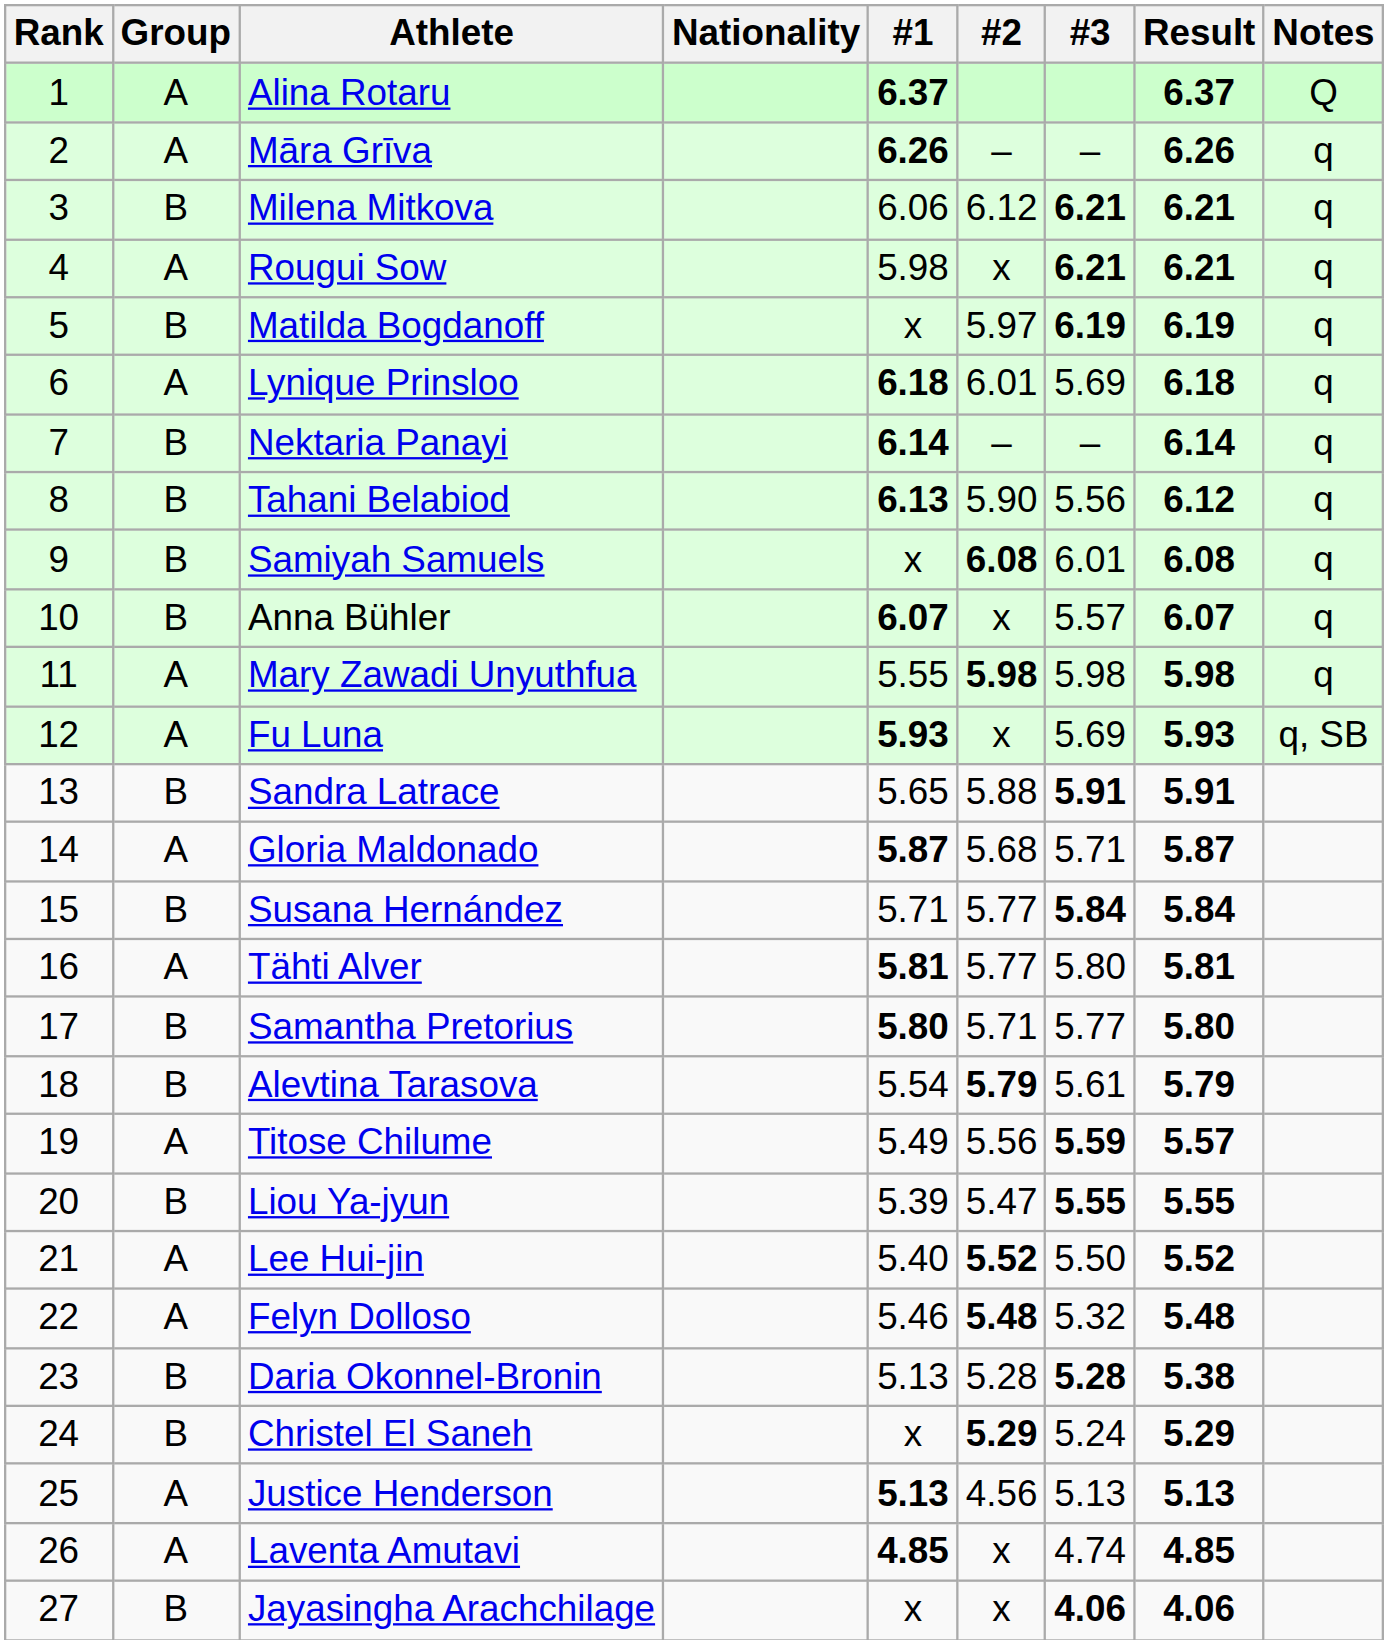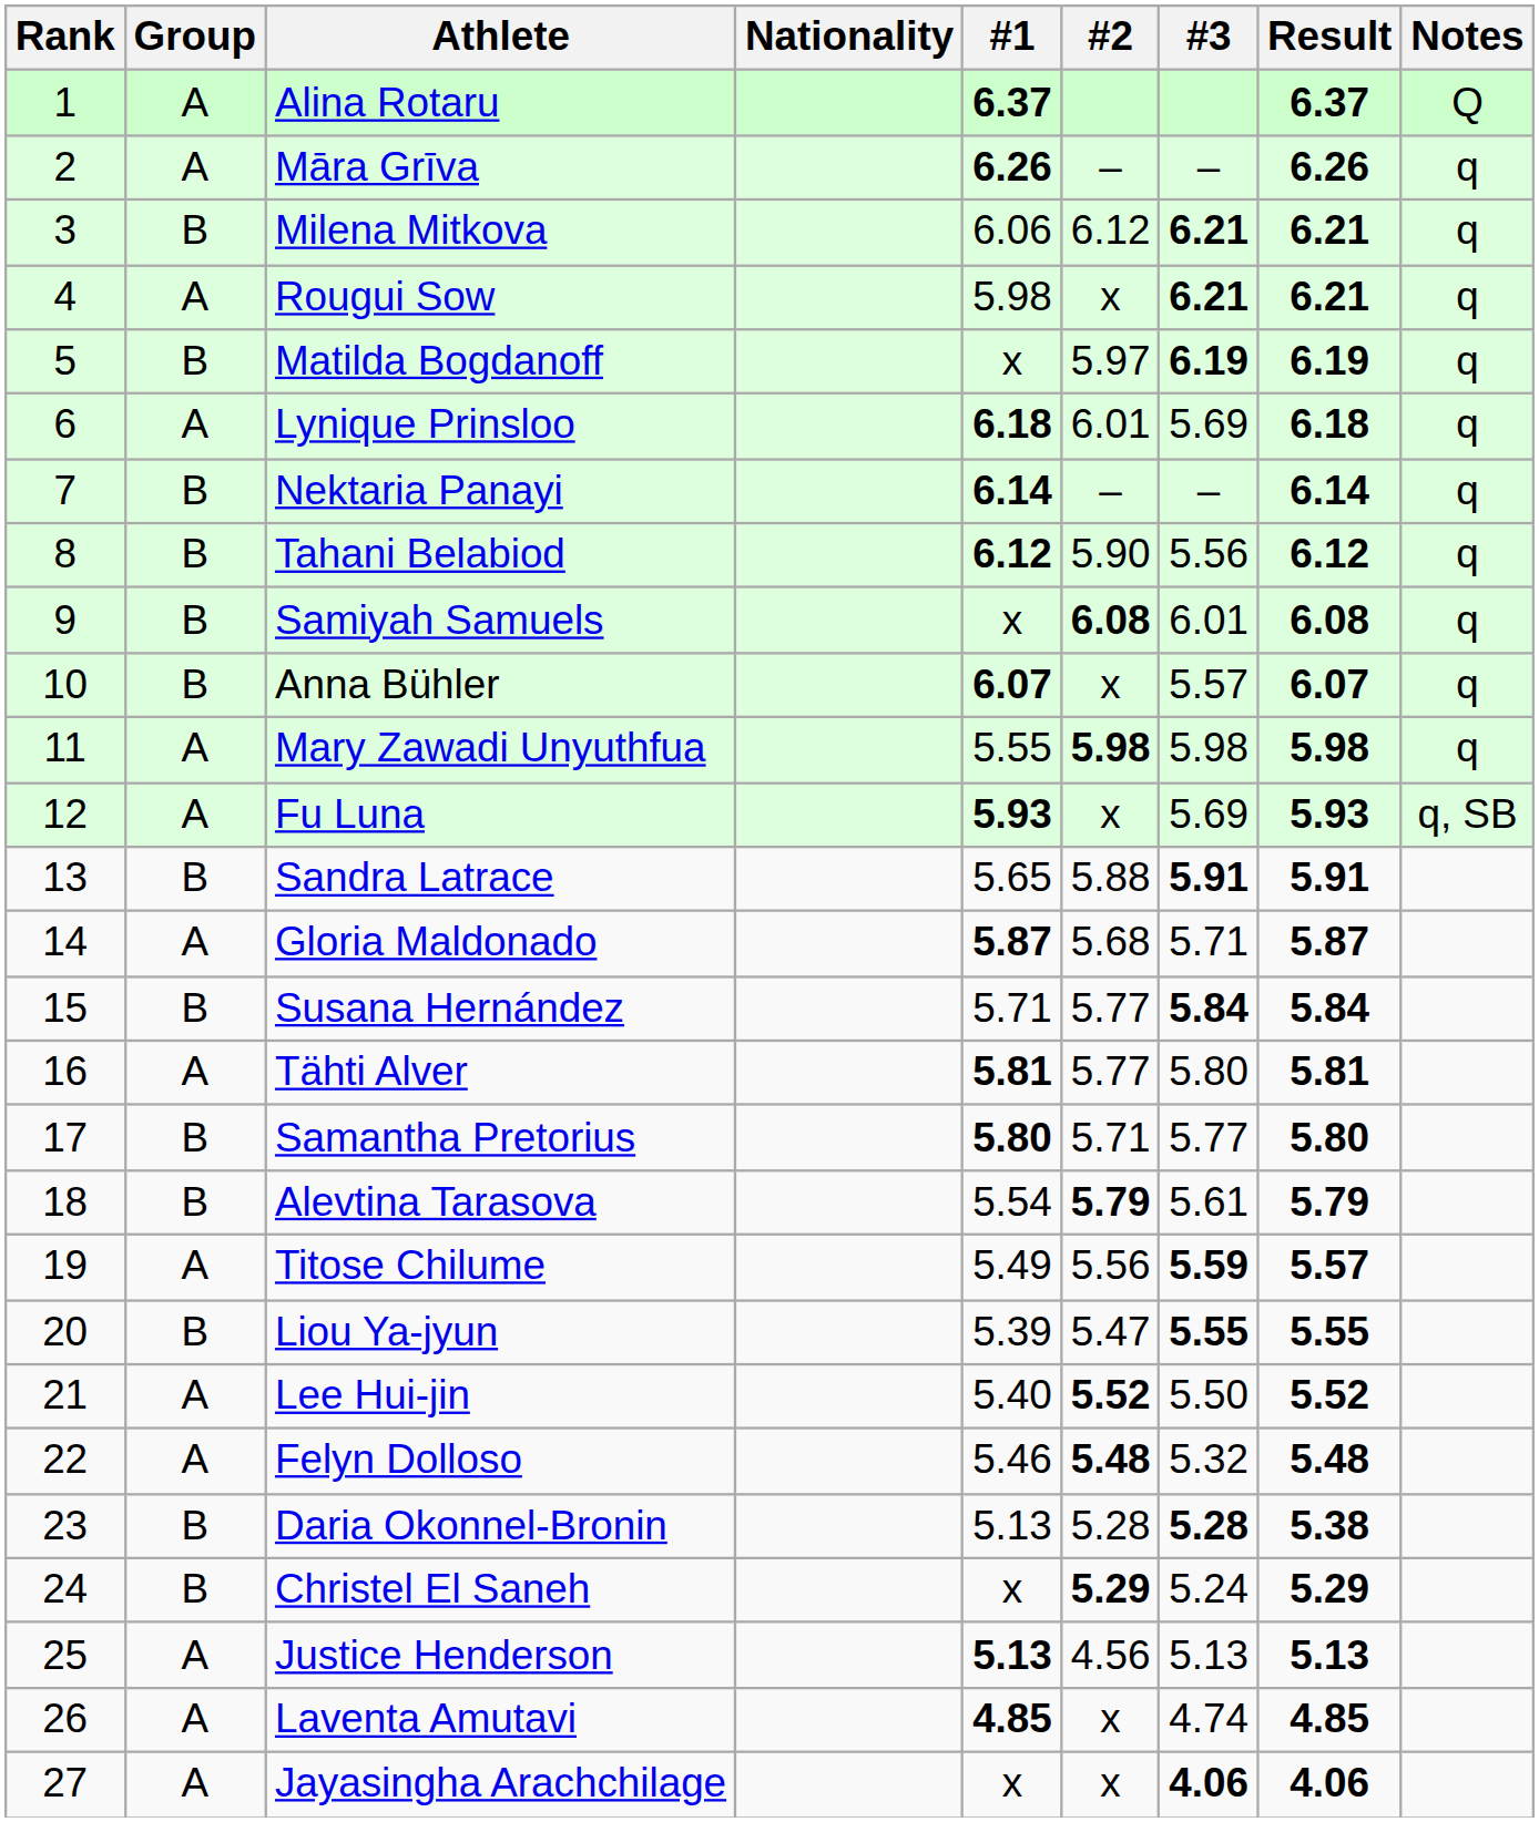 <table class="wikitable sortable" style="text-align:center">
 <tr>
 <th>Rank</th>
 <th>Group</th>
 <th>Athlete</th>
 <th>Nationality</th>
 <th>#1</th>
 <th>#2</th>
 <th>#3</th>
 <th>Result</th>
 <th>Notes</th>
 </tr>
 <tr bgcolor=ccffcc>
 <td>1</td>
 <td>A</td>
 <td align="left"><a href='#'>Alina Rotaru</a></td>
 <td align=left></td>
 <td><strong>6.37</strong></td>
 <td></td>
 <td></td>
 <td><strong>6.37</strong></td>
 <td>Q</td>
 </tr>
 <tr bgcolor=ddffdd>
 <td>2</td>
 <td>A</td>
 <td align="left"><a href='#'>Māra Grīva</a></td>
 <td align=left></td>
 <td><strong>6.26</strong></td>
 <td>–</td>
 <td>–</td>
 <td><strong>6.26</strong></td>
 <td>q</td>
 </tr>
 <tr bgcolor=ddffdd>
 <td>3</td>
 <td>B</td>
 <td align="left"><a href='#'>Milena Mitkova</a></td>
 <td align=left></td>
 <td>6.06</td>
 <td>6.12</td>
 <td><strong>6.21</strong></td>
 <td><strong>6.21</strong></td>
 <td>q</td>
 </tr>
 <tr bgcolor=ddffdd>
 <td>4</td>
 <td>A</td>
 <td align="left"><a href='#'>Rougui Sow</a></td>
 <td align=left></td>
 <td>5.98</td>
 <td>x</td>
 <td><strong>6.21</strong></td>
 <td><strong>6.21</strong></td>
 <td>q</td>
 </tr>
 <tr bgcolor=ddffdd>
 <td>5</td>
 <td>B</td>
 <td align="left"><a href='#'>Matilda Bogdanoff</a></td>
 <td align=left></td>
 <td>x</td>
 <td>5.97</td>
 <td><strong>6.19</strong></td>
 <td><strong>6.19</strong></td>
 <td>q</td>
 </tr>
 <tr bgcolor=ddffdd>
 <td>6</td>
 <td>A</td>
 <td align="left"><a href='#'>Lynique Prinsloo</a></td>
 <td align=left></td>
 <td><strong>6.18</strong></td>
 <td>6.01</td>
 <td>5.69</td>
 <td><strong>6.18</strong></td>
 <td>q</td>
 </tr>
 <tr bgcolor=ddffdd>
 <td>7</td>
 <td>B</td>
 <td align="left"><a href='#'>Nektaria Panayi</a></td>
 <td align=left></td>
 <td><strong>6.14</strong></td>
 <td>–</td>
 <td>–</td>
 <td><strong>6.14</strong></td>
 <td>q</td>
 </tr>
 <tr bgcolor=ddffdd>
 <td>8</td>
 <td>B</td>
 <td align="left"><a href='#'>Tahani Belabiod</a></td>
 <td align=left></td>
-<td><strong>6.13</strong></td>
+<td><strong>6.12</strong></td>
 <td>5.90</td>
 <td>5.56</td>
 <td><strong>6.12</strong></td>
 <td>q</td>
 </tr>
 <tr bgcolor=ddffdd>
 <td>9</td>
 <td>B</td>
 <td align="left"><a href='#'>Samiyah Samuels</a></td>
 <td align=left></td>
 <td>x</td>
 <td><strong>6.08</strong></td>
 <td>6.01</td>
 <td><strong>6.08</strong></td>
 <td>q</td>
 </tr>
 <tr bgcolor=ddffdd>
 <td>10</td>
 <td>B</td>
 <td align="left">Anna Bühler</td>
 <td align=left></td>
 <td><strong>6.07</strong></td>
 <td>x</td>
 <td>5.57</td>
 <td><strong>6.07</strong></td>
 <td>q</td>
 </tr>
 <tr bgcolor=ddffdd>
 <td>11</td>
 <td>A</td>
 <td align="left"><a href='#'>Mary Zawadi Unyuthfua</a></td>
 <td align=left></td>
 <td>5.55</td>
 <td><strong>5.98</strong></td>
 <td>5.98</td>
 <td><strong>5.98</strong></td>
 <td>q</td>
 </tr>
 <tr bgcolor=ddffdd>
 <td>12</td>
 <td>A</td>
 <td align="left"><a href='#'>Fu Luna</a></td>
 <td align=left></td>
 <td><strong>5.93</strong></td>
 <td>x</td>
 <td>5.69</td>
 <td><strong>5.93</strong></td>
 <td>q, SB</td>
 </tr>
 <tr>
 <td>13</td>
 <td>B</td>
 <td align="left"><a href='#'>Sandra Latrace</a></td>
 <td align=left></td>
 <td>5.65</td>
 <td>5.88</td>
 <td><strong>5.91</strong></td>
 <td><strong>5.91</strong></td>
 <td></td>
 </tr>
 <tr>
 <td>14</td>
 <td>A</td>
 <td align="left"><a href='#'>Gloria Maldonado</a></td>
 <td align=left></td>
 <td><strong>5.87</strong></td>
 <td>5.68</td>
 <td>5.71</td>
 <td><strong>5.87</strong></td>
 <td></td>
 </tr>
 <tr>
 <td>15</td>
 <td>B</td>
 <td align="left"><a href='#'>Susana Hernández</a></td>
 <td align=left></td>
 <td>5.71</td>
 <td>5.77</td>
 <td><strong>5.84</strong></td>
 <td><strong>5.84</strong></td>
 <td></td>
 </tr>
 <tr>
 <td>16</td>
 <td>A</td>
 <td align="left"><a href='#'>Tähti Alver</a></td>
 <td align=left></td>
 <td><strong>5.81</strong></td>
 <td>5.77</td>
 <td>5.80</td>
 <td><strong>5.81</strong></td>
 <td></td>
 </tr>
 <tr>
 <td>17</td>
 <td>B</td>
 <td align="left"><a href='#'>Samantha Pretorius</a></td>
 <td align=left></td>
 <td><strong>5.80</strong></td>
 <td>5.71</td>
 <td>5.77</td>
 <td><strong>5.80</strong></td>
 <td></td>
 </tr>
 <tr>
 <td>18</td>
 <td>B</td>
 <td align="left"><a href='#'>Alevtina Tarasova</a></td>
 <td align=left></td>
 <td>5.54</td>
 <td><strong>5.79</strong></td>
 <td>5.61</td>
 <td><strong>5.79</strong></td>
 <td></td>
 </tr>
 <tr>
 <td>19</td>
 <td>A</td>
 <td align="left"><a href='#'>Titose Chilume</a></td>
 <td align=left></td>
 <td>5.49</td>
 <td>5.56</td>
 <td><strong>5.59</strong></td>
 <td><strong>5.57</strong></td>
 <td></td>
 </tr>
 <tr>
 <td>20</td>
 <td>B</td>
 <td align="left"><a href='#'>Liou Ya-jyun</a></td>
 <td align=left></td>
 <td>5.39</td>
 <td>5.47</td>
 <td><strong>5.55</strong></td>
 <td><strong>5.55</strong></td>
 <td></td>
 </tr>
 <tr>
 <td>21</td>
 <td>A</td>
 <td align="left"><a href='#'>Lee Hui-jin</a></td>
 <td align=left></td>
 <td>5.40</td>
 <td><strong>5.52</strong></td>
 <td>5.50</td>
 <td><strong>5.52</strong></td>
 <td></td>
 </tr>
 <tr>
 <td>22</td>
 <td>A</td>
 <td align="left"><a href='#'>Felyn Dolloso</a></td>
 <td align=left></td>
 <td>5.46</td>
 <td><strong>5.48</strong></td>
 <td>5.32</td>
 <td><strong>5.48</strong></td>
 <td></td>
 </tr>
 <tr>
 <td>23</td>
 <td>B</td>
 <td align="left"><a href='#'>Daria Okonnel-Bronin</a></td>
 <td align=left></td>
 <td>5.13</td>
 <td>5.28</td>
 <td><strong>5.28</strong></td>
 <td><strong>5.38</strong></td>
 <td></td>
 </tr>
 <tr>
 <td>24</td>
 <td>B</td>
 <td align="left"><a href='#'>Christel El Saneh</a></td>
 <td align=left></td>
 <td>x</td>
 <td><strong>5.29</strong></td>
 <td>5.24</td>
 <td><strong>5.29</strong></td>
 <td></td>
 </tr>
 <tr>
 <td>25</td>
 <td>A</td>
 <td align="left"><a href='#'>Justice Henderson</a></td>
 <td align=left></td>
 <td><strong>5.13</strong></td>
 <td>4.56</td>
 <td>5.13</td>
 <td><strong>5.13</strong></td>
 <td></td>
 </tr>
 <tr>
 <td>26</td>
 <td>A</td>
 <td align="left"><a href='#'>Laventa Amutavi</a></td>
 <td align=left></td>
 <td><strong>4.85</strong></td>
 <td>x</td>
 <td>4.74</td>
 <td><strong>4.85</strong></td>
 <td></td>
 </tr>
 <tr>
 <td>27</td>
-<td>B</td>
+<td>A</td>
 <td align="left"><a href='#'>Jayasingha Arachchilage</a></td>
 <td align=left></td>
 <td>x</td>
 <td>x</td>
 <td><strong>4.06</strong></td>
 <td><strong>4.06</strong></td>
 <td></td>
 </tr>
 </table>
